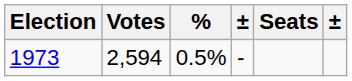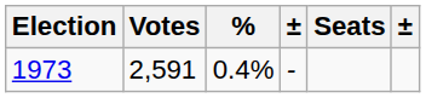 <table class="wikitable">
 <tr>
 <th>Election</th>
 <th>Votes</th>
 <th>%</th>
 <th>±</th>
 <th>Seats</th>
 <th>±</th>
 </tr>
 <tr>
 <td><a href='#'>1973</a></td>
-<td>2,594</td>
-<td>0.5%</td>
+<td>2,591</td>
+<td>0.4%</td>
 <td><em>-</em></td>
 <td></td>
 <td></td>
 </tr>
 </table>
